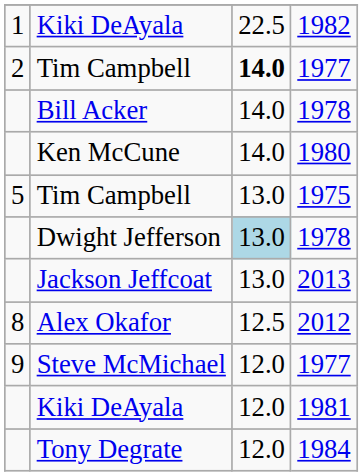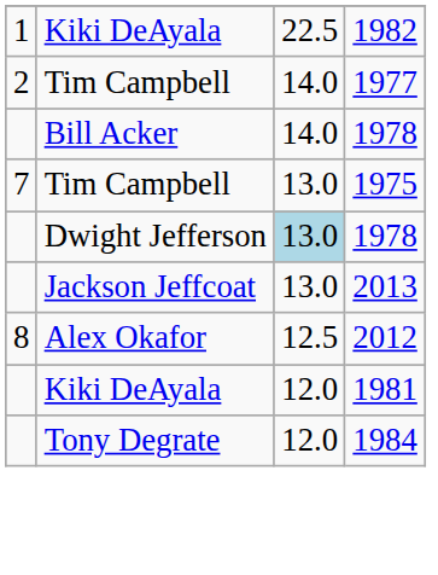 <table class="wikitable">
 <tr>
 </tr>
 <tr>
 <td>1</td>
 <td><a href='#'>Kiki DeAyala</a></td>
 <td>22.5</td>
 <td><a href='#'>1982</a></td>
 </tr>
 <tr>
 <td>2</td>
 <td>Tim Campbell</td>
-<td><strong>14.0</strong></td>
+<td>14.0</td>
 <td><a href='#'>1977</a></td>
 </tr>
 <tr>
 <td></td>
 <td><a href='#'>Bill Acker</a></td>
 <td>14.0</td>
 <td><a href='#'>1978</a></td>
 </tr>
 <tr>
-<td></td>
-<td>Ken McCune</td>
-<td>14.0</td>
-<td><a href='#'>1980</a></td>
-</tr>
-<tr>
-<td>5</td>
+<td>7</td>
 <td>Tim Campbell</td>
 <td>13.0</td>
 <td><a href='#'>1975</a></td>
 </tr>
 <tr>
 <td></td>
 <td>Dwight Jefferson</td>
 <td style="background: lightblue;">13.0</td>
 <td><a href='#'>1978</a></td>
 </tr>
 <tr>
 <td></td>
 <td><a href='#'>Jackson Jeffcoat</a></td>
 <td>13.0</td>
 <td><a href='#'>2013</a></td>
 </tr>
 <tr>
 <td>8</td>
 <td><a href='#'>Alex Okafor</a></td>
 <td>12.5</td>
 <td><a href='#'>2012</a></td>
 </tr>
 <tr>
-<td>9</td>
-<td><a href='#'>Steve McMichael</a></td>
-<td>12.0</td>
-<td><a href='#'>1977</a></td>
-</tr>
-<tr>
 <td></td>
 <td><a href='#'>Kiki DeAyala</a></td>
 <td>12.0</td>
 <td><a href='#'>1981</a></td>
 </tr>
 <tr>
 <td></td>
 <td><a href='#'>Tony Degrate</a></td>
 <td>12.0</td>
 <td><a href='#'>1984</a></td>
 </tr>
 </table>
